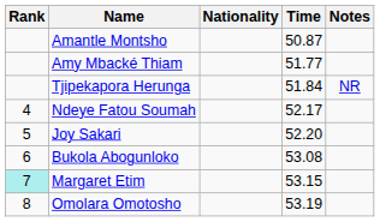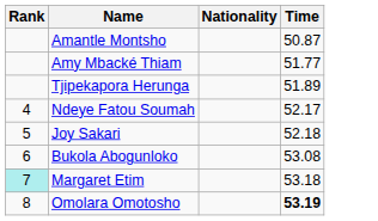 <table class="wikitable sortable" style="text-align:center">
 <tr>
 <th>Rank</th>
 <th>Name</th>
 <th>Nationality</th>
 <th>Time</th>
-<th>Notes</th>
 </tr>
 <tr>
 <td></td>
 <td align=left><a href='#'>Amantle Montsho</a></td>
 <td align=left></td>
 <td>50.87</td>
-<td></td>
 </tr>
 <tr>
 <td></td>
 <td align=left><a href='#'>Amy Mbacké Thiam</a></td>
 <td align=left></td>
 <td>51.77</td>
-<td></td>
 </tr>
 <tr>
 <td></td>
 <td align=left><a href='#'>Tjipekapora Herunga</a></td>
 <td align=left></td>
-<td>51.84</td>
-<td><a href='#'>NR</a></td>
+<td>51.89</td>
 </tr>
 <tr>
 <td>4</td>
 <td align=left><a href='#'>Ndeye Fatou Soumah</a></td>
 <td align=left></td>
 <td>52.17</td>
-<td></td>
 </tr>
 <tr>
 <td>5</td>
 <td align=left><a href='#'>Joy Sakari</a></td>
 <td align=left></td>
-<td>52.20</td>
-<td></td>
+<td>52.18</td>
 </tr>
 <tr>
 <td>6</td>
 <td align=left><a href='#'>Bukola Abogunloko</a></td>
 <td align=left></td>
 <td>53.08</td>
-<td></td>
 </tr>
 <tr>
 <td style="background: paleturquoise;">7</td>
 <td align=left><a href='#'>Margaret Etim</a></td>
 <td align=left></td>
-<td>53.15</td>
-<td></td>
+<td>53.18</td>
 </tr>
 <tr>
 <td>8</td>
 <td align=left><a href='#'>Omolara Omotosho</a></td>
 <td align=left></td>
-<td>53.19</td>
-<td></td>
+<td><strong>53.19</strong></td>
 </tr>
 </table>
